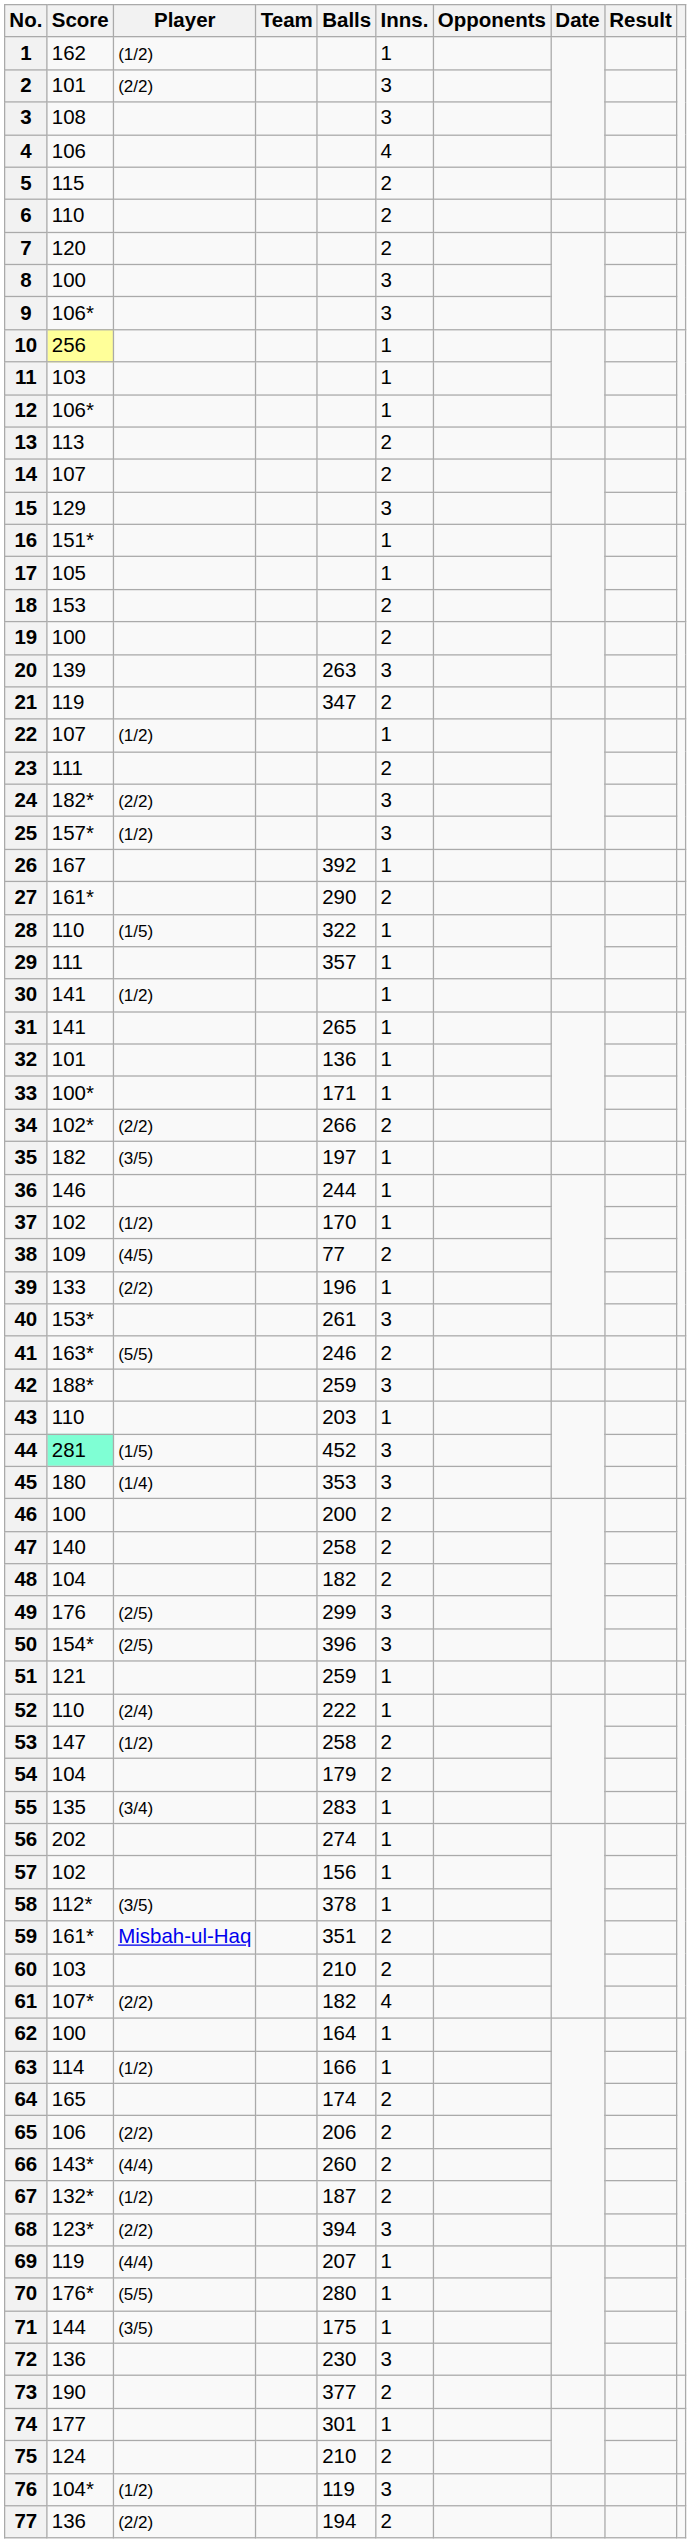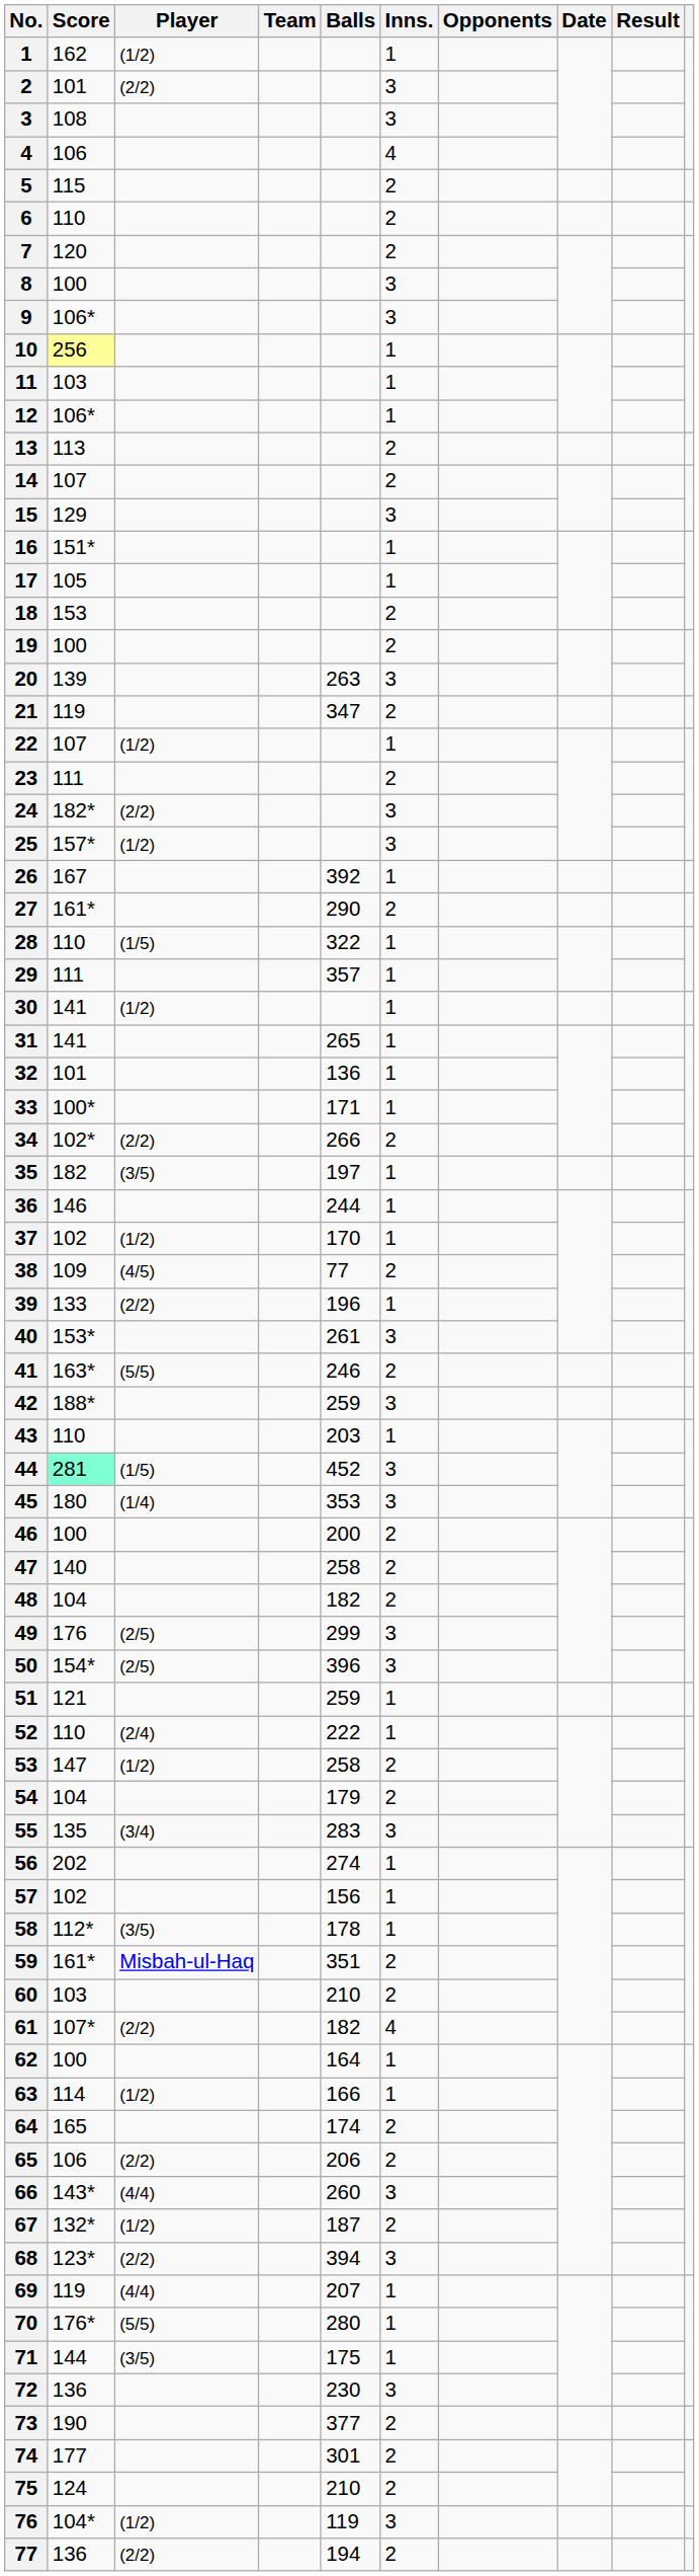 <table class="wikitable sortable plainrowheadersnt" style="font-size: 100%;">
 <tr>
 <th scope="col">No.</th>
 <th scope="col">Score</th>
 <th scope="col">Player</th>
 <th scope="col">Team</th>
 <th scope="col">Balls</th>
 <th scope="col">Inns.</th>
 <th scope="col">Opponents</th>
 <th scope="col">Date</th>
 <th scope="col">Result</th>
 <th scope="col" class="unsortable"></th>
 </tr>
 <tr>
 <th scope=row>1</th>
 <td> 162</td>
 <td> <small>(1/2)</small></td>
 <td></td>
 <td> </td>
 <td>1</td>
 <td></td>
 <td rowspan="4"></td>
 <td></td>
 <td rowspan="4"></td>
 </tr>
 <tr>
 <th scope=row>2</th>
 <td> 101</td>
 <td> <small>(2/2)</small></td>
 <td></td>
 <td> </td>
 <td>3</td>
 <td></td>
 <td></td>
 </tr>
 <tr>
 <th scope=row>3</th>
 <td> 108</td>
 <td></td>
 <td></td>
 <td> </td>
 <td>3</td>
 <td></td>
 <td></td>
 </tr>
 <tr>
 <th scope=row>4</th>
 <td> 106</td>
 <td></td>
 <td></td>
 <td> </td>
 <td>4</td>
 <td></td>
 <td></td>
 </tr>
 <tr>
 <th scope=row>5</th>
 <td> 115</td>
 <td></td>
 <td></td>
 <td> </td>
 <td>2</td>
 <td></td>
 <td></td>
 <td></td>
 <td></td>
 </tr>
 <tr>
 <th scope=row>6</th>
 <td> 110</td>
 <td></td>
 <td></td>
 <td> </td>
 <td>2</td>
 <td></td>
 <td></td>
 <td></td>
 <td></td>
 </tr>
 <tr>
 <th scope=row>7</th>
 <td> 120</td>
 <td></td>
 <td></td>
 <td> </td>
 <td>2</td>
 <td></td>
 <td rowspan="3"></td>
 <td></td>
 <td rowspan="3"></td>
 </tr>
 <tr>
 <th scope=row>8</th>
 <td> 100</td>
 <td></td>
 <td></td>
 <td> </td>
 <td>3</td>
 <td></td>
 <td></td>
 </tr>
 <tr>
 <th scope=row>9</th>
 <td> 106*</td>
 <td></td>
 <td></td>
 <td> </td>
 <td>3</td>
 <td></td>
 <td></td>
 </tr>
 <tr>
 <th scope=row>10</th>
 <td bgcolor=#FFFF99> 256 <strong></strong></td>
 <td></td>
 <td></td>
 <td> </td>
 <td>1</td>
 <td></td>
 <td rowspan="3"></td>
 <td></td>
 <td rowspan="3"></td>
 </tr>
 <tr>
 <th scope=row>11</th>
 <td> 103</td>
 <td></td>
 <td></td>
 <td> </td>
 <td>1</td>
 <td></td>
 <td></td>
 </tr>
 <tr>
 <th scope=row>12</th>
 <td> 106*</td>
 <td></td>
 <td></td>
 <td> </td>
 <td>1</td>
 <td></td>
 <td></td>
 </tr>
 <tr>
 <th scope=row>13</th>
 <td> 113</td>
 <td></td>
 <td></td>
 <td> </td>
 <td>2</td>
 <td></td>
 <td></td>
 <td></td>
 <td></td>
 </tr>
 <tr>
 <th scope=row>14</th>
 <td> 107</td>
 <td></td>
 <td></td>
 <td> </td>
 <td>2</td>
 <td></td>
 <td rowspan="2"></td>
 <td></td>
 <td rowspan="2"></td>
 </tr>
 <tr>
 <th scope=row>15</th>
 <td> 129</td>
 <td></td>
 <td></td>
 <td> </td>
 <td>3</td>
 <td></td>
 <td></td>
 </tr>
 <tr>
 <th scope=row>16</th>
 <td> 151*</td>
 <td></td>
 <td></td>
 <td> </td>
 <td>1</td>
 <td></td>
 <td rowspan="3"></td>
 <td></td>
 <td rowspan="3"></td>
 </tr>
 <tr>
 <th scope=row>17</th>
 <td> 105</td>
 <td></td>
 <td></td>
 <td> </td>
 <td>1</td>
 <td></td>
 <td></td>
 </tr>
 <tr>
 <th scope=row>18</th>
 <td> 153</td>
 <td></td>
 <td></td>
 <td> </td>
 <td>2</td>
 <td></td>
 <td></td>
 </tr>
 <tr>
 <th scope=row>19</th>
 <td> 100</td>
 <td></td>
 <td></td>
 <td> </td>
 <td>2</td>
 <td></td>
 <td rowspan="2"></td>
 <td></td>
 <td rowspan="2"></td>
 </tr>
 <tr>
 <th scope=row>20</th>
 <td> 139</td>
 <td></td>
 <td></td>
 <td> 263</td>
 <td>3</td>
 <td></td>
 <td></td>
 </tr>
 <tr>
 <th scope=row>21</th>
 <td> 119</td>
 <td></td>
 <td></td>
 <td> 347</td>
 <td>2</td>
 <td></td>
 <td></td>
 <td></td>
 <td></td>
 </tr>
 <tr>
 <th scope=row>22</th>
 <td> 107</td>
 <td> <small>(1/2)</small></td>
 <td></td>
 <td> </td>
 <td>1</td>
 <td></td>
 <td rowspan="4"></td>
 <td></td>
 <td rowspan="4"></td>
 </tr>
 <tr>
 <th scope=row>23</th>
 <td> 111</td>
 <td></td>
 <td></td>
 <td> </td>
 <td>2</td>
 <td></td>
 <td></td>
 </tr>
 <tr>
 <th scope=row>24</th>
 <td> 182*</td>
 <td> <small>(2/2)</small></td>
 <td></td>
 <td> </td>
 <td>3</td>
 <td></td>
 <td></td>
 </tr>
 <tr>
 <th scope=row>25</th>
 <td> 157*</td>
 <td> <small>(1/2)</small></td>
 <td></td>
 <td> </td>
 <td>3</td>
 <td></td>
 <td></td>
 </tr>
 <tr>
 <th scope=row>26</th>
 <td> 167</td>
 <td></td>
 <td></td>
 <td> 392</td>
 <td>1</td>
 <td></td>
 <td></td>
 <td></td>
 <td></td>
 </tr>
 <tr>
 <th scope=row>27</th>
 <td> 161*</td>
 <td></td>
 <td></td>
 <td> 290</td>
 <td>2</td>
 <td></td>
 <td></td>
 <td></td>
 <td></td>
 </tr>
 <tr>
 <th scope=row>28</th>
 <td> 110</td>
 <td> <small>(1/5)</small></td>
 <td></td>
 <td> 322</td>
 <td>1</td>
 <td></td>
 <td rowspan="2"></td>
 <td></td>
 <td rowspan="2"></td>
 </tr>
 <tr>
 <th scope=row>29</th>
 <td> 111</td>
 <td></td>
 <td></td>
 <td> 357</td>
 <td>1</td>
 <td></td>
 <td></td>
 </tr>
 <tr>
 <th scope=row>30</th>
 <td> 141</td>
 <td> <small>(1/2)</small></td>
 <td></td>
 <td> </td>
 <td>1</td>
 <td></td>
 <td></td>
 <td></td>
 <td></td>
 </tr>
 <tr>
 <th scope=row>31</th>
 <td> 141</td>
 <td></td>
 <td></td>
 <td> 265</td>
 <td>1</td>
 <td></td>
 <td rowspan="4"></td>
 <td></td>
 <td rowspan="4"></td>
 </tr>
 <tr>
 <th scope=row>32</th>
 <td> 101</td>
 <td></td>
 <td></td>
 <td> 136</td>
 <td>1</td>
 <td></td>
 <td></td>
 </tr>
 <tr>
 <th scope=row>33</th>
 <td> 100*</td>
 <td></td>
 <td></td>
 <td> 171</td>
 <td>1</td>
 <td></td>
 <td></td>
 </tr>
 <tr>
 <th scope=row>34</th>
 <td> 102*</td>
 <td> <small>(2/2)</small></td>
 <td></td>
 <td> 266</td>
 <td>2</td>
 <td></td>
 <td></td>
 </tr>
 <tr>
 <th scope=row>35</th>
 <td> 182</td>
 <td> <small>(3/5)</small></td>
 <td></td>
 <td> 197</td>
 <td>1</td>
 <td></td>
 <td></td>
 <td></td>
 <td></td>
 </tr>
 <tr>
 <th scope=row>36</th>
 <td> 146</td>
 <td></td>
 <td></td>
 <td> 244</td>
 <td>1</td>
 <td></td>
 <td rowspan="5"></td>
 <td></td>
 <td rowspan="5"></td>
 </tr>
 <tr>
 <th scope=row>37</th>
 <td> 102</td>
 <td> <small>(1/2)</small></td>
 <td></td>
 <td> 170</td>
 <td>1</td>
 <td></td>
 <td></td>
 </tr>
 <tr>
 <th scope=row>38</th>
 <td> 109</td>
 <td> <small>(4/5)</small></td>
 <td></td>
 <td> 77</td>
 <td>2</td>
 <td></td>
 <td></td>
 </tr>
 <tr>
 <th scope=row>39</th>
 <td> 133</td>
 <td> <small>(2/2)</small></td>
 <td></td>
 <td> 196</td>
 <td>1</td>
 <td></td>
 <td></td>
 </tr>
 <tr>
 <th scope=row>40</th>
 <td> 153*</td>
 <td></td>
 <td></td>
 <td> 261</td>
 <td>3</td>
 <td></td>
 <td></td>
 </tr>
 <tr>
 <th scope=row>41</th>
 <td> 163*</td>
 <td> <small>(5/5)</small></td>
 <td></td>
 <td> 246</td>
 <td>2</td>
 <td></td>
 <td></td>
 <td></td>
 <td></td>
 </tr>
 <tr>
 <th scope=row>42</th>
 <td> 188*</td>
 <td></td>
 <td></td>
 <td> 259</td>
 <td>3</td>
 <td></td>
 <td></td>
 <td></td>
 <td></td>
 </tr>
 <tr>
 <th scope=row>43</th>
 <td> 110</td>
 <td></td>
 <td></td>
 <td> 203</td>
 <td>1</td>
 <td></td>
 <td rowspan="3"></td>
 <td></td>
 <td rowspan="3"></td>
 </tr>
 <tr>
 <th scope=row>44</th>
 <td bgcolor=#7FFFD4> 281 <strong></strong></td>
 <td> <small>(1/5)</small></td>
 <td></td>
 <td> 452</td>
 <td>3</td>
 <td></td>
 <td></td>
 </tr>
 <tr>
 <th scope=row>45</th>
 <td> 180</td>
 <td> <small>(1/4)</small></td>
 <td></td>
 <td> 353</td>
 <td>3</td>
 <td></td>
 <td></td>
 </tr>
 <tr>
 <th scope=row>46</th>
 <td> 100</td>
 <td></td>
 <td></td>
 <td> 200</td>
 <td>2</td>
 <td></td>
 <td rowspan="5"></td>
 <td></td>
 <td rowspan="5"></td>
 </tr>
 <tr>
 <th scope=row>47</th>
 <td> 140</td>
 <td></td>
 <td></td>
 <td> 258</td>
 <td>2</td>
 <td></td>
 <td></td>
 </tr>
 <tr>
 <th scope=row>48</th>
 <td> 104</td>
 <td></td>
 <td></td>
 <td> 182</td>
 <td>2</td>
 <td></td>
 <td></td>
 </tr>
 <tr>
 <th scope=row>49</th>
 <td> 176</td>
 <td> <small>(2/5)</small></td>
 <td></td>
 <td> 299</td>
 <td>3</td>
 <td></td>
 <td></td>
 </tr>
 <tr>
 <th scope=row>50</th>
 <td> 154*</td>
 <td> <small>(2/5)</small></td>
 <td></td>
 <td> 396</td>
 <td>3</td>
 <td></td>
 <td></td>
 </tr>
 <tr>
 <th scope=row>51</th>
 <td> 121</td>
 <td></td>
 <td></td>
 <td> 259</td>
 <td>1</td>
 <td></td>
 <td></td>
 <td></td>
 <td></td>
 </tr>
 <tr>
 <th scope=row>52</th>
 <td> 110</td>
 <td> <small>(2/4)</small></td>
 <td></td>
 <td> 222</td>
 <td>1</td>
 <td></td>
 <td rowspan="4"></td>
 <td></td>
 <td rowspan="4"></td>
 </tr>
 <tr>
 <th scope=row>53</th>
 <td> 147</td>
 <td> <small>(1/2)</small></td>
 <td></td>
 <td> 258</td>
 <td>2</td>
 <td></td>
 <td></td>
 </tr>
 <tr>
 <th scope=row>54</th>
 <td> 104</td>
 <td></td>
 <td></td>
 <td> 179</td>
 <td>2</td>
 <td></td>
 <td></td>
 </tr>
 <tr>
 <th scope=row>55</th>
 <td> 135</td>
 <td> <small>(3/4)</small></td>
 <td></td>
 <td> 283</td>
-<td>1</td>
+<td>3</td>
 <td></td>
 <td></td>
 </tr>
 <tr>
 <th scope=row>56</th>
 <td> 202</td>
 <td></td>
 <td></td>
 <td> 274</td>
 <td>1</td>
 <td></td>
 <td rowspan="6"></td>
 <td></td>
 <td rowspan="6"></td>
 </tr>
 <tr>
 <th scope=row>57</th>
 <td> 102</td>
 <td></td>
 <td></td>
 <td> 156</td>
 <td>1</td>
 <td></td>
 <td></td>
 </tr>
 <tr>
 <th scope=row>58</th>
 <td> 112*</td>
 <td> <small>(3/5)</small></td>
 <td></td>
-<td> 378</td>
+<td> 178</td>
 <td>1</td>
 <td></td>
 <td></td>
 </tr>
 <tr>
 <th scope=row>59</th>
 <td> 161*</td>
 <td><a href='#'>Misbah-ul-Haq</a></td>
 <td></td>
 <td> 351</td>
 <td>2</td>
 <td></td>
 <td></td>
 </tr>
 <tr>
 <th scope=row>60</th>
 <td> 103</td>
 <td></td>
 <td></td>
 <td> 210</td>
 <td>2</td>
 <td></td>
 <td></td>
 </tr>
 <tr>
 <th scope=row>61</th>
 <td> 107*</td>
 <td> <small>(2/2)</small></td>
 <td></td>
 <td> 182</td>
 <td>4</td>
 <td></td>
 <td></td>
 </tr>
 <tr>
 <th scope=row>62</th>
 <td> 100</td>
 <td></td>
 <td></td>
 <td> 164</td>
 <td>1</td>
 <td></td>
 <td rowspan="7"></td>
 <td></td>
 <td rowspan="7"></td>
 </tr>
 <tr>
 <th scope=row>63</th>
 <td> 114</td>
 <td> <small>(1/2)</small></td>
 <td></td>
 <td> 166</td>
 <td>1</td>
 <td></td>
 <td></td>
 </tr>
 <tr>
 <th scope=row>64</th>
 <td> 165</td>
 <td></td>
 <td></td>
 <td> 174</td>
 <td>2</td>
 <td></td>
 <td></td>
 </tr>
 <tr>
 <th scope=row>65</th>
 <td> 106</td>
 <td> <small>(2/2)</small></td>
 <td></td>
 <td> 206</td>
 <td>2</td>
 <td></td>
 <td></td>
 </tr>
 <tr>
 <th scope=row>66</th>
 <td> 143*</td>
 <td> <small>(4/4)</small></td>
 <td></td>
 <td> 260</td>
-<td>2</td>
+<td>3</td>
 <td></td>
 <td></td>
 </tr>
 <tr>
 <th scope=row>67</th>
 <td> 132*</td>
 <td> <small>(1/2)</small></td>
 <td></td>
 <td> 187</td>
 <td>2</td>
 <td></td>
 <td></td>
 </tr>
 <tr>
 <th scope=row>68</th>
 <td> 123*</td>
 <td> <small>(2/2)</small></td>
 <td></td>
 <td> 394</td>
 <td>3</td>
 <td></td>
 <td></td>
 </tr>
 <tr>
 <th scope=row>69</th>
 <td> 119</td>
 <td> <small>(4/4)</small></td>
 <td></td>
 <td> 207</td>
 <td>1</td>
 <td></td>
 <td rowspan="4"></td>
 <td></td>
 <td rowspan="4"></td>
 </tr>
 <tr>
 <th scope=row>70</th>
 <td> 176*</td>
 <td> <small>(5/5)</small></td>
 <td></td>
 <td> 280</td>
 <td>1</td>
 <td></td>
 <td></td>
 </tr>
 <tr>
 <th scope=row>71</th>
 <td> 144</td>
 <td> <small>(3/5)</small></td>
 <td></td>
 <td> 175</td>
 <td>1</td>
 <td></td>
 <td></td>
 </tr>
 <tr>
 <th scope=row>72</th>
 <td> 136</td>
 <td></td>
 <td></td>
 <td> 230</td>
 <td>3</td>
 <td></td>
 <td></td>
 </tr>
 <tr>
 <th scope=row>73</th>
 <td> 190</td>
 <td></td>
 <td></td>
 <td> 377</td>
 <td>2</td>
 <td></td>
 <td></td>
 <td></td>
 <td></td>
 </tr>
 <tr>
 <th scope=row>74</th>
 <td> 177</td>
 <td></td>
 <td></td>
 <td> 301</td>
-<td>1</td>
+<td>2</td>
 <td></td>
 <td rowspan="2"></td>
 <td></td>
 <td rowspan="2"></td>
 </tr>
 <tr>
 <th scope=row>75</th>
 <td> 124</td>
 <td></td>
 <td></td>
 <td> 210</td>
 <td>2</td>
 <td></td>
 <td></td>
 </tr>
 <tr>
 <th scope=row>76</th>
 <td> 104*</td>
 <td> <small>(1/2)</small></td>
 <td></td>
 <td> 119</td>
 <td>3</td>
 <td></td>
 <td></td>
 <td></td>
 <td></td>
 </tr>
 <tr>
 <th scope=row>77</th>
 <td> 136</td>
 <td> <small>(2/2)</small></td>
 <td></td>
 <td> 194</td>
 <td>2</td>
 <td></td>
 <td></td>
 <td></td>
 <td></td>
 </tr>
 </table>
